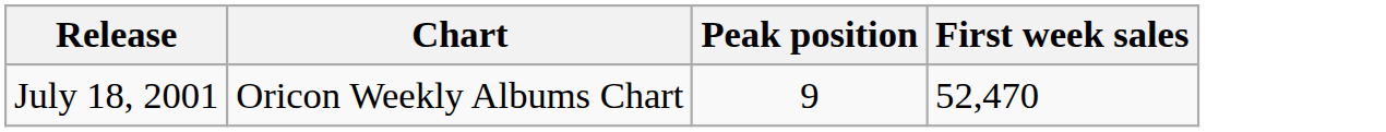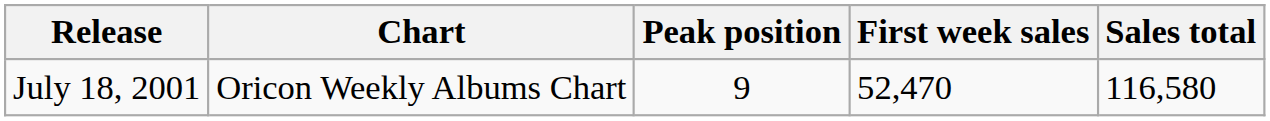 <table class="wikitable">
 <tr>
 <th>Release</th>
 <th>Chart</th>
 <th>Peak position</th>
 <th>First week sales</th>
+<th>Sales total</th>
 </tr>
 <tr>
 <td>July 18, 2001</td>
 <td>Oricon Weekly Albums Chart</td>
 <td align="center">9</td>
 <td>52,470</td>
+<td>116,580</td>
 </tr>
 </table>
